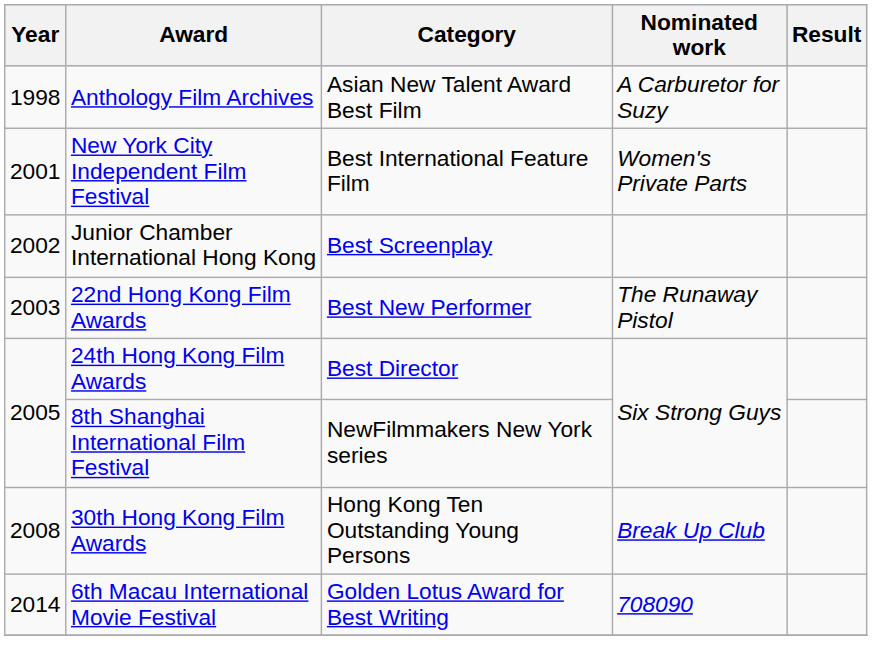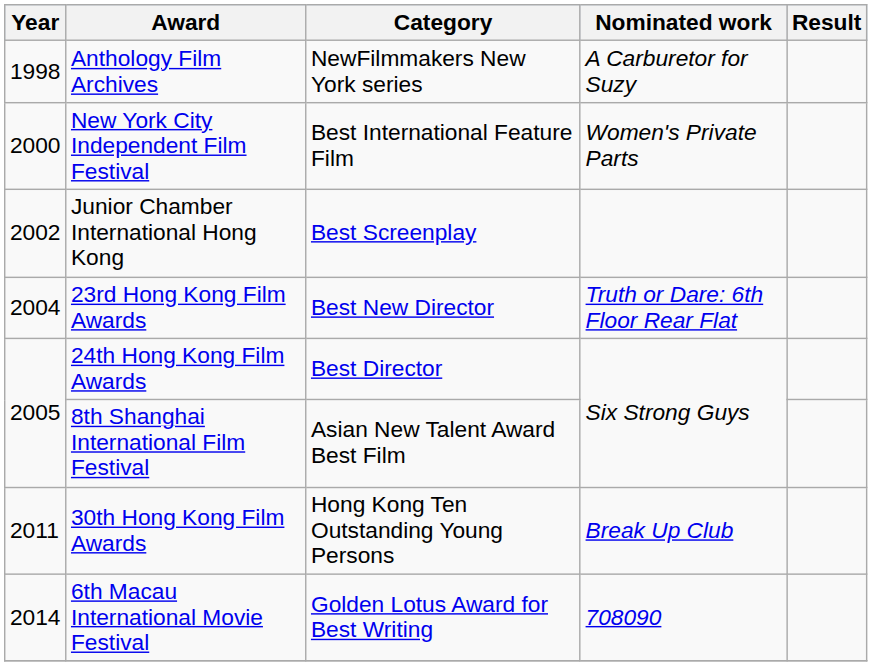 <table class="wikitable sortable">
 <tr style="background:#b0c4de; text-align:center;">
 <th>Year</th>
 <th>Award</th>
 <th>Category</th>
 <th>Nominated work</th>
 <th>Result</th>
 </tr>
 <tr>
 <td>1998</td>
 <td><a href='#'>Anthology Film Archives</a></td>
-<td>Asian New Talent Award Best Film</td>
+<td>NewFilmmakers New York series</td>
 <td><em>A Carburetor for Suzy</em></td>
 <td></td>
 </tr>
 <tr>
-<td>2001</td>
+<td>2000</td>
 <td><a href='#'>New York City Independent Film Festival</a></td>
 <td>Best International Feature Film</td>
 <td><em>Women's Private Parts</em></td>
 <td></td>
 </tr>
 <tr>
 <td>2002</td>
 <td>Junior Chamber International Hong Kong</td>
 <td><a href='#'>Best Screenplay</a></td>
 <td></td>
 <td></td>
 </tr>
 <tr>
-<td>2003</td>
-<td><a href='#'>22nd Hong Kong Film Awards</a></td>
-<td><a href='#'>Best New Performer</a></td>
-<td><em>The Runaway Pistol</em></td>
+<td>2004</td>
+<td><a href='#'>23rd Hong Kong Film Awards</a></td>
+<td><a href='#'>Best New Director</a></td>
+<td><em><a href='#'>Truth or Dare: 6th Floor Rear Flat</a></em></td>
 <td></td>
 </tr>
 <tr>
 <td rowspan="2">2005</td>
 <td><a href='#'>24th Hong Kong Film Awards</a></td>
 <td><a href='#'>Best Director</a></td>
 <td rowspan="2"><em>Six Strong Guys</em></td>
 <td></td>
 </tr>
 <tr>
 <td><a href='#'>8th Shanghai International Film Festival</a></td>
-<td>NewFilmmakers New York series</td>
+<td>Asian New Talent Award Best Film</td>
 <td></td>
 </tr>
 <tr>
-<td>2008</td>
+<td>2011</td>
 <td><a href='#'>30th Hong Kong Film Awards</a></td>
 <td>Hong Kong Ten Outstanding Young Persons</td>
 <td><em><a href='#'>Break Up Club</a></em></td>
 <td></td>
 </tr>
 <tr>
 <td>2014</td>
 <td><a href='#'>6th Macau International Movie Festival</a></td>
 <td><a href='#'>Golden Lotus Award for Best Writing</a></td>
 <td><em><a href='#'>708090</a></em></td>
 <td></td>
 </tr>
 <tr>
 </tr>
 </table>
